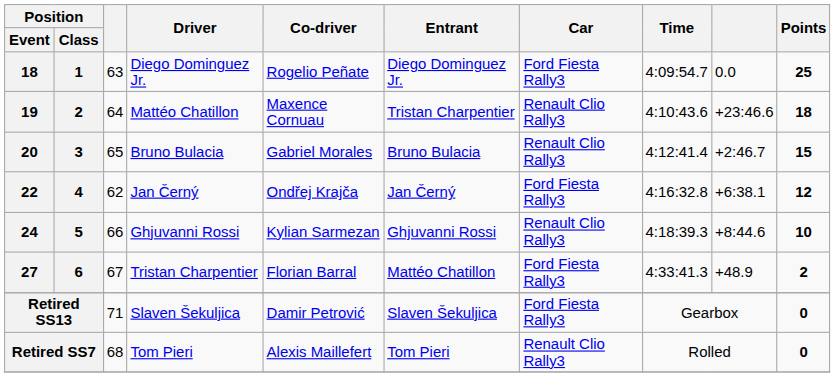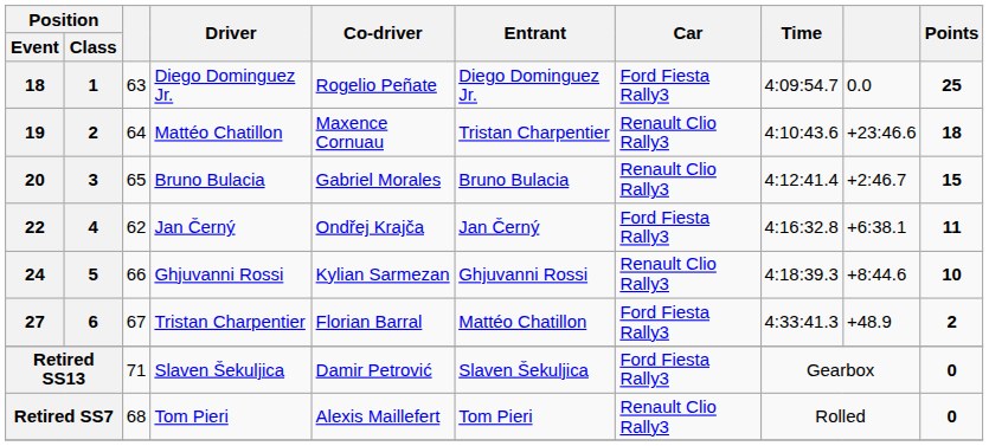 <table class="wikitable" width=85% style="font-size: 85%;">
 <tr>
 <th colspan="2">Position</th>
 <th rowspan="2"></th>
 <th rowspan="2">Driver</th>
 <th rowspan="2">Co-driver</th>
 <th rowspan="2">Entrant</th>
 <th rowspan="2">Car</th>
 <th rowspan="2">Time</th>
 <th rowspan="2"></th>
 <th rowspan="2">Points</th>
 </tr>
 <tr>
 <th>Event</th>
 <th>Class</th>
 </tr>
 <tr>
 <th>18</th>
 <th>1</th>
 <td align="center">63</td>
 <td><a href='#'>Diego Dominguez Jr.</a></td>
 <td><a href='#'>Rogelio Peñate</a></td>
 <td><a href='#'>Diego Dominguez Jr.</a></td>
 <td><a href='#'>Ford Fiesta Rally3</a></td>
 <td>4:09:54.7</td>
 <td>0.0</td>
 <td align="center"><strong>25</strong></td>
 </tr>
 <tr>
 <th>19</th>
 <th>2</th>
 <td align="center">64</td>
 <td><a href='#'>Mattéo Chatillon</a></td>
 <td><a href='#'>Maxence Cornuau</a></td>
 <td><a href='#'>Tristan Charpentier</a></td>
 <td><a href='#'>Renault Clio Rally3</a></td>
 <td>4:10:43.6</td>
 <td>+23:46.6</td>
 <td align="center"><strong>18</strong></td>
 </tr>
 <tr>
 <th>20</th>
 <th>3</th>
 <td align="center">65</td>
 <td><a href='#'>Bruno Bulacia</a></td>
 <td><a href='#'>Gabriel Morales</a></td>
 <td><a href='#'>Bruno Bulacia</a></td>
 <td><a href='#'>Renault Clio Rally3</a></td>
 <td>4:12:41.4</td>
 <td>+2:46.7</td>
 <td align="center"><strong>15</strong></td>
 </tr>
 <tr>
 <th>22</th>
 <th>4</th>
 <td align="center">62</td>
 <td><a href='#'>Jan Černý</a></td>
 <td><a href='#'>Ondřej Krajča</a></td>
 <td><a href='#'>Jan Černý</a></td>
 <td><a href='#'>Ford Fiesta Rally3</a></td>
 <td>4:16:32.8</td>
 <td>+6:38.1</td>
-<td align="center"><strong>12</strong></td>
+<td align="center"><strong>11</strong></td>
 </tr>
 <tr>
 <th>24</th>
 <th>5</th>
 <td align="center">66</td>
 <td><a href='#'>Ghjuvanni Rossi</a></td>
 <td><a href='#'>Kylian Sarmezan</a></td>
 <td><a href='#'>Ghjuvanni Rossi</a></td>
 <td><a href='#'>Renault Clio Rally3</a></td>
 <td>4:18:39.3</td>
 <td>+8:44.6</td>
 <td align="center"><strong>10</strong></td>
 </tr>
 <tr>
 <th>27</th>
 <th>6</th>
 <td align="center">67</td>
 <td><a href='#'>Tristan Charpentier</a></td>
 <td><a href='#'>Florian Barral</a></td>
 <td><a href='#'>Mattéo Chatillon</a></td>
 <td><a href='#'>Ford Fiesta Rally3</a></td>
 <td>4:33:41.3</td>
 <td>+48.9</td>
 <td align="center"><strong>2</strong></td>
 </tr>
 <tr>
 </tr>
 <tr>
 <th colspan="2">Retired SS13</th>
 <td align="center">71</td>
 <td><a href='#'>Slaven Šekuljica</a></td>
 <td><a href='#'>Damir Petrović</a></td>
 <td><a href='#'>Slaven Šekuljica</a></td>
 <td><a href='#'>Ford Fiesta Rally3</a></td>
 <td align="center" colspan="2">Gearbox</td>
 <td align="center"><strong>0</strong></td>
 </tr>
 <tr>
 <th colspan="2">Retired SS7</th>
 <td align="center">68</td>
 <td><a href='#'>Tom Pieri</a></td>
 <td><a href='#'>Alexis Maillefert</a></td>
 <td><a href='#'>Tom Pieri</a></td>
 <td><a href='#'>Renault Clio Rally3</a></td>
 <td align="center" colspan="2">Rolled</td>
 <td align="center"><strong>0</strong></td>
 </tr>
 <tr>
 </tr>
 </table>
